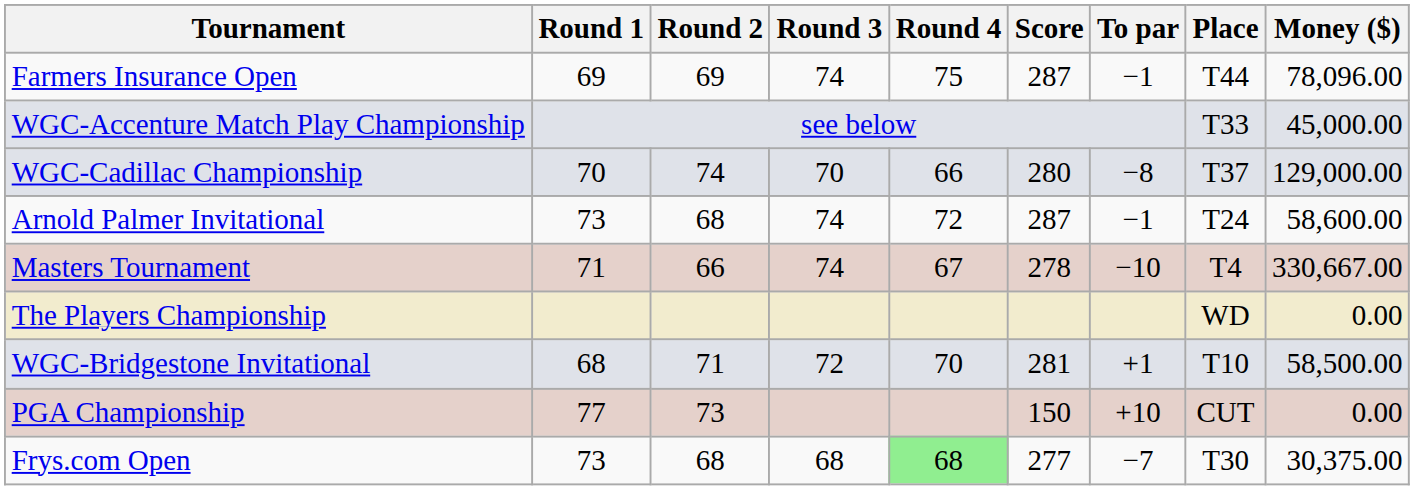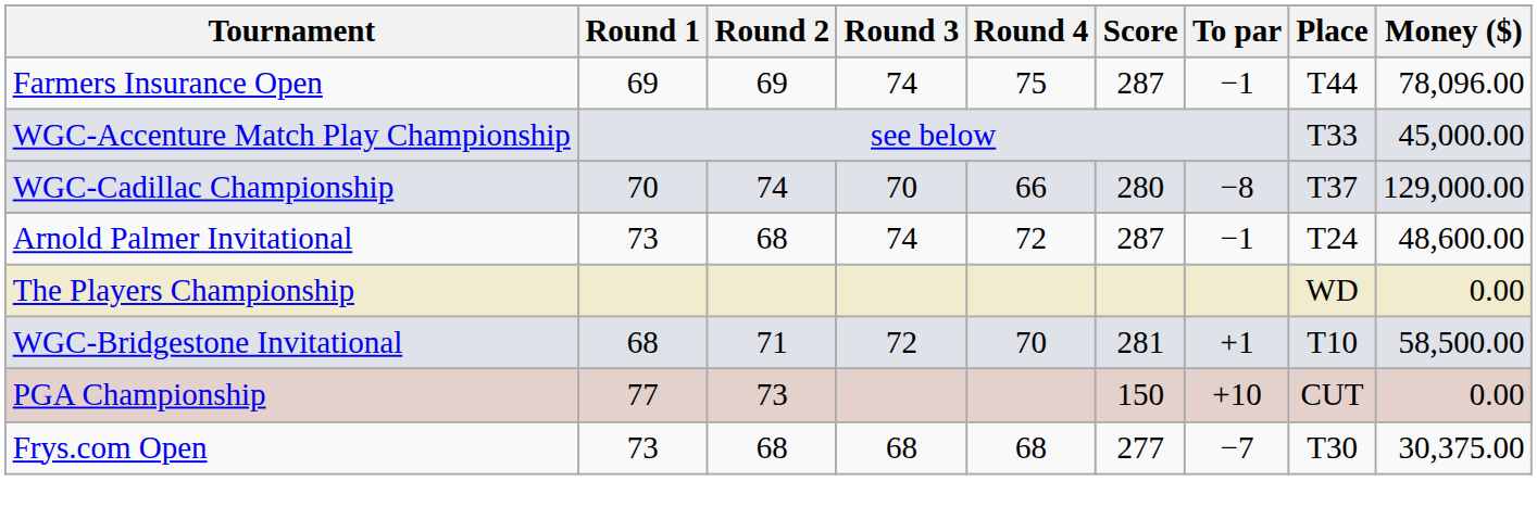 <table class=wikitable style="font-size:95%;text-align:center">
 <tr>
 <th>Tournament</th>
 <th>Round 1</th>
 <th>Round 2</th>
 <th>Round 3</th>
 <th>Round 4</th>
 <th>Score</th>
 <th>To par</th>
 <th>Place</th>
 <th>Money ($)</th>
 </tr>
 <tr>
 <td align=left><a href='#'>Farmers Insurance Open</a></td>
 <td>69</td>
 <td>69</td>
 <td>74</td>
 <td>75</td>
 <td>287</td>
 <td>−1</td>
 <td>T44</td>
 <td align=right>78,096.00</td>
 </tr>
 <tr style="background:#dfe2e9;">
 <td align=left><a href='#'>WGC-Accenture Match Play Championship</a></td>
 <td colspan="6"><a href='#'>see below</a></td>
 <td>T33</td>
 <td align=right>45,000.00</td>
 </tr>
 <tr style="background:#dfe2e9;">
 <td align=left><a href='#'>WGC-Cadillac Championship</a></td>
 <td>70</td>
 <td>74</td>
 <td>70</td>
 <td>66</td>
 <td>280</td>
 <td>−8</td>
 <td>T37</td>
 <td align=right>129,000.00</td>
 </tr>
 <tr>
 <td align=left><a href='#'>Arnold Palmer Invitational</a></td>
 <td>73</td>
 <td>68</td>
 <td>74</td>
 <td>72</td>
 <td>287</td>
 <td>−1</td>
 <td>T24</td>
-<td align=right>58,600.00</td>
-</tr>
-<tr style="background:#e5d1cb;">
-<td align=left><a href='#'>Masters Tournament</a></td>
-<td>71</td>
-<td>66</td>
-<td>74</td>
-<td>67</td>
-<td>278</td>
-<td>−10</td>
-<td>T4</td>
-<td align=right>330,667.00</td>
+<td align=right>48,600.00</td>
 </tr>
 <tr style="background:#f2ecce;">
 <td align=left><a href='#'>The Players Championship</a></td>
 <td></td>
 <td></td>
 <td></td>
 <td></td>
 <td></td>
 <td></td>
 <td>WD</td>
 <td align=right>0.00</td>
 </tr>
 <tr style="background:#dfe2e9;">
 <td align=left><a href='#'>WGC-Bridgestone Invitational</a></td>
 <td>68</td>
 <td>71</td>
 <td>72</td>
 <td>70</td>
 <td>281</td>
 <td>+1</td>
 <td>T10</td>
 <td align=right>58,500.00</td>
 </tr>
 <tr style="background:#e5d1cb;">
 <td align=left><a href='#'>PGA Championship</a></td>
 <td>77</td>
 <td>73</td>
 <td></td>
 <td></td>
 <td>150</td>
 <td>+10</td>
 <td>CUT</td>
 <td align=right>0.00</td>
 </tr>
 <tr>
 <td align=left><a href='#'>Frys.com Open</a></td>
 <td>73</td>
 <td>68</td>
 <td>68</td>
-<td style="background: lightgreen;">68</td>
+<td>68</td>
 <td>277</td>
 <td>−7</td>
 <td>T30</td>
 <td align=right>30,375.00</td>
 </tr>
 </table>
